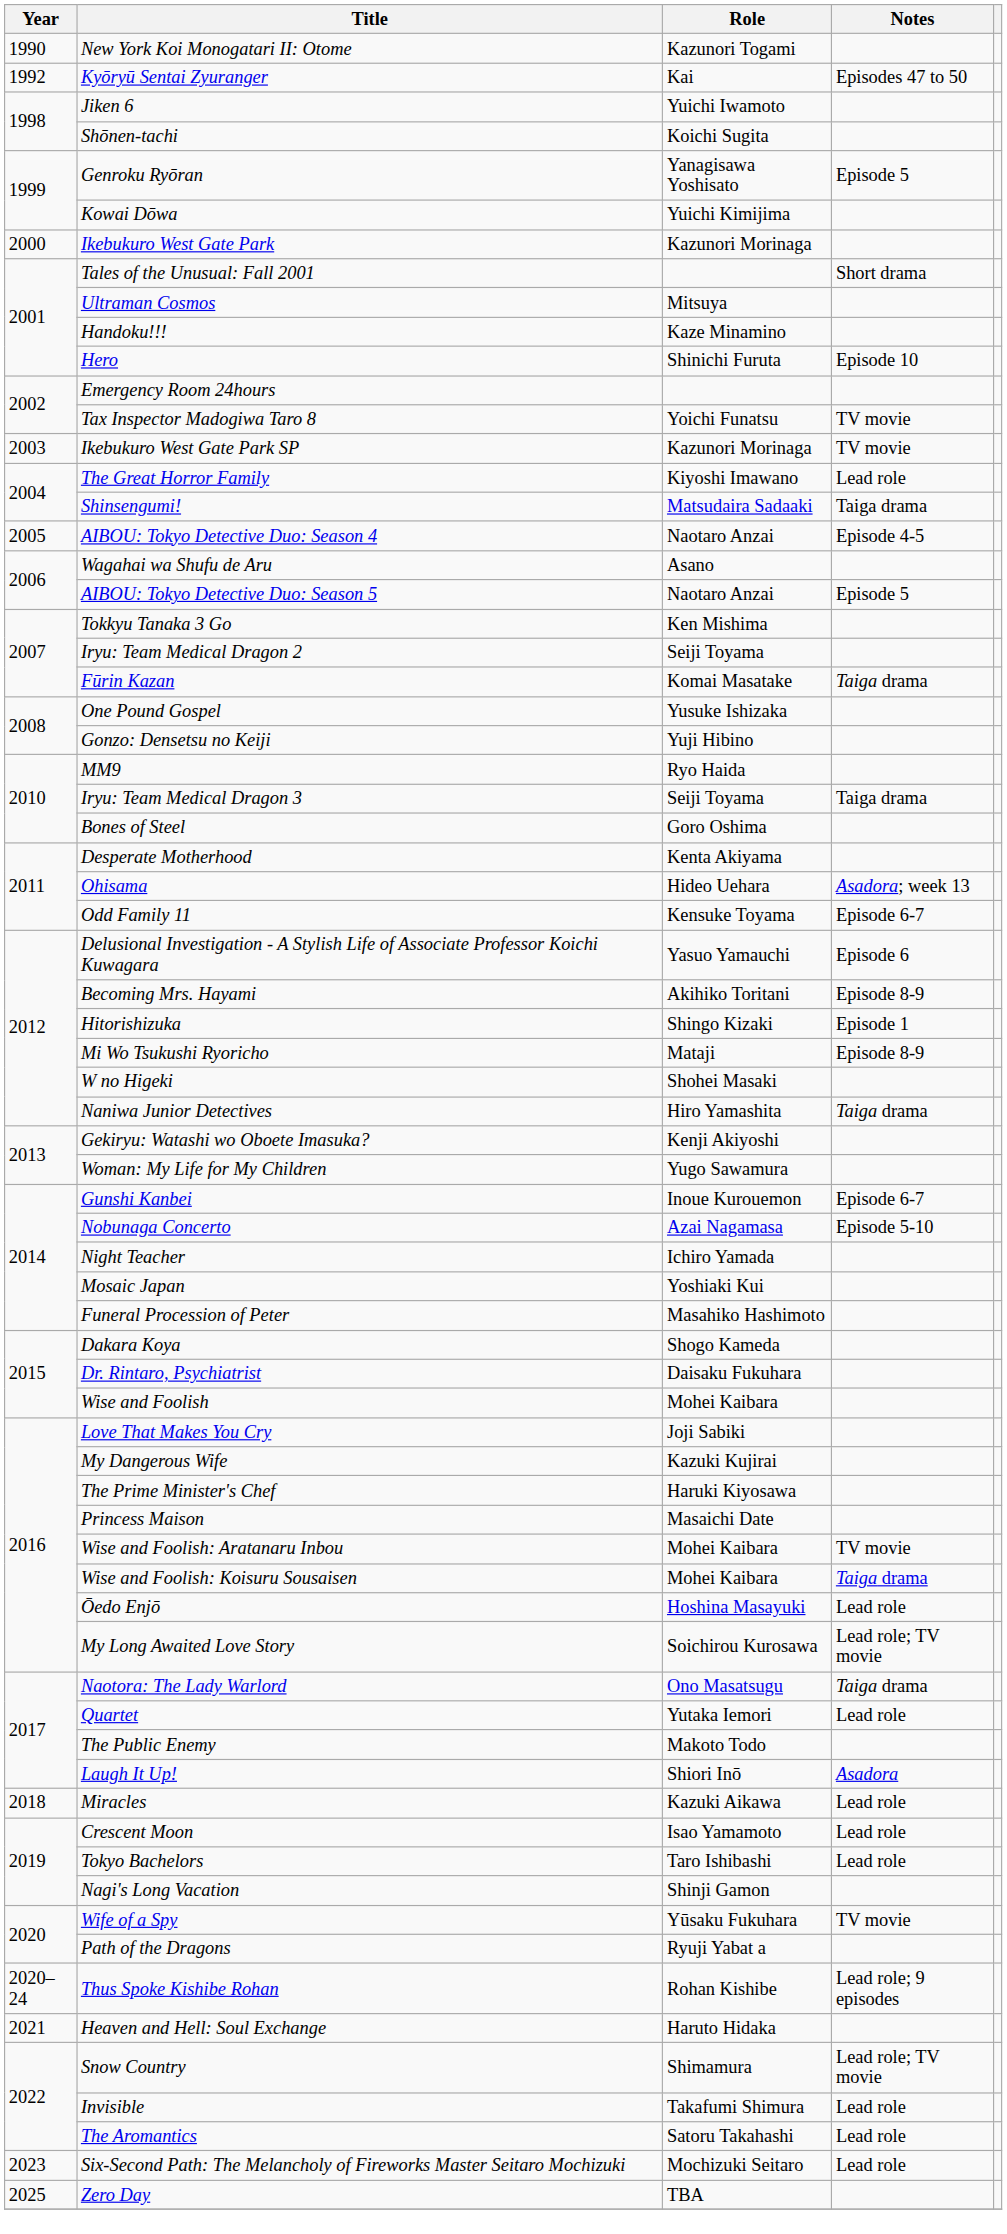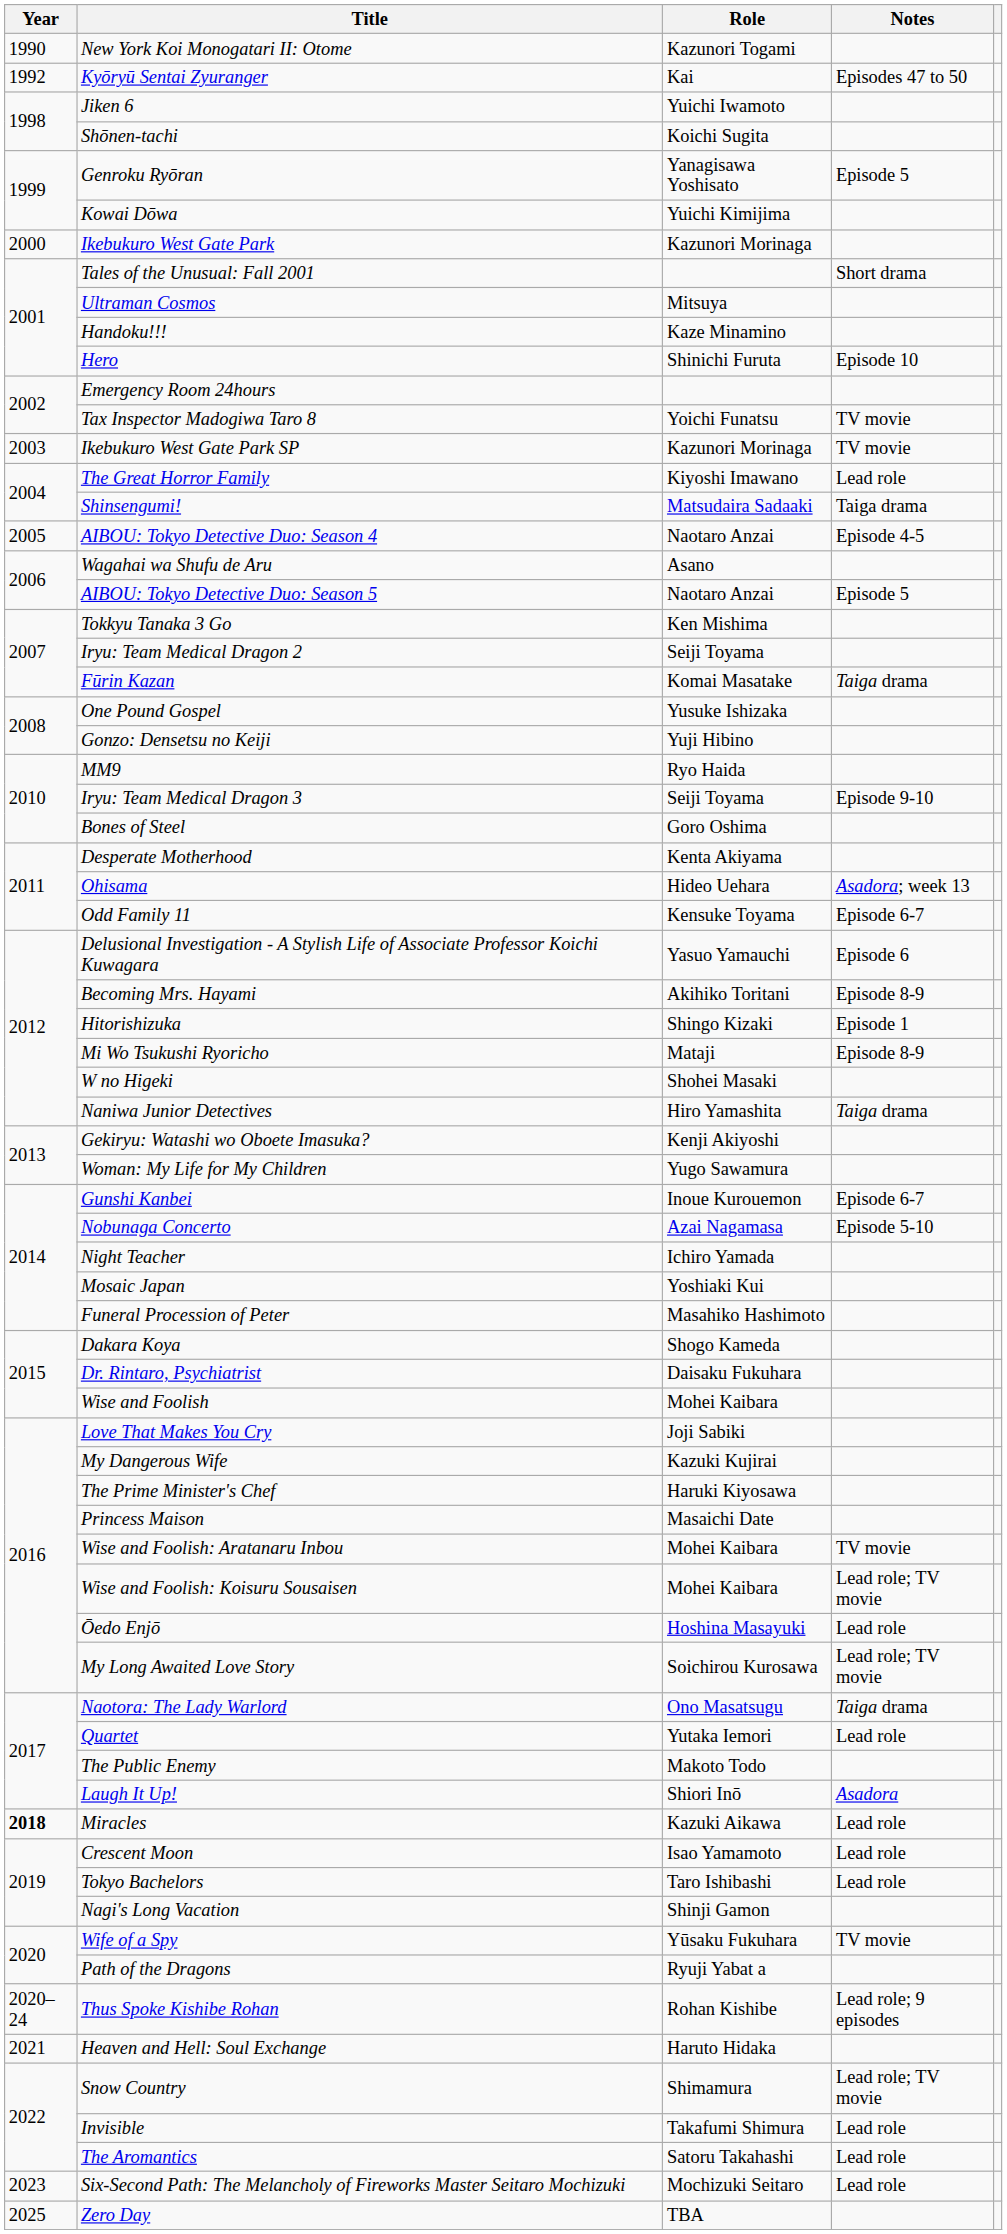 <table class="wikitable sortable">
 <tr>
 <th>Year</th>
 <th>Title</th>
 <th>Role</th>
 <th class="unsortable">Notes</th>
 <th class="unsortable"></th>
 </tr>
 <tr>
 <td>1990</td>
 <td><em>New York Koi Monogatari II: Otome</em></td>
 <td>Kazunori Togami</td>
 <td></td>
 <td></td>
 </tr>
 <tr>
 <td>1992</td>
 <td><em><a href='#'>Kyōryū Sentai Zyuranger</a></em></td>
 <td>Kai</td>
 <td>Episodes 47 to 50</td>
 <td></td>
 </tr>
 <tr>
 <td rowspan="2">1998</td>
 <td><em>Jiken 6</em></td>
 <td>Yuichi Iwamoto</td>
 <td></td>
 <td></td>
 </tr>
 <tr>
 <td><em>Shōnen-tachi</em></td>
 <td>Koichi Sugita</td>
 <td></td>
 <td></td>
 </tr>
 <tr>
 <td rowspan="2">1999</td>
 <td><em>Genroku Ryōran</em></td>
 <td>Yanagisawa Yoshisato</td>
 <td>Episode 5</td>
 <td></td>
 </tr>
 <tr>
 <td><em>Kowai Dōwa</em></td>
 <td>Yuichi Kimijima</td>
 <td></td>
 <td></td>
 </tr>
 <tr>
 <td>2000</td>
 <td><em><a href='#'>Ikebukuro West Gate Park</a></em></td>
 <td>Kazunori Morinaga</td>
 <td></td>
 <td></td>
 </tr>
 <tr>
 <td rowspan="4">2001</td>
 <td><em>Tales of the Unusual: Fall 2001</em></td>
 <td></td>
 <td>Short drama</td>
 <td></td>
 </tr>
 <tr>
 <td><em><a href='#'>Ultraman Cosmos</a></em></td>
 <td>Mitsuya</td>
 <td></td>
 <td></td>
 </tr>
 <tr>
 <td><em>Handoku!!!</em></td>
 <td>Kaze Minamino</td>
 <td></td>
 <td></td>
 </tr>
 <tr>
 <td><em><a href='#'>Hero</a></em></td>
 <td>Shinichi Furuta</td>
 <td>Episode 10</td>
 <td></td>
 </tr>
 <tr>
 <td rowspan="2">2002</td>
 <td><em>Emergency Room 24hours</em></td>
 <td></td>
 <td></td>
 <td></td>
 </tr>
 <tr>
 <td><em>Tax Inspector Madogiwa Taro 8</em></td>
 <td>Yoichi Funatsu</td>
 <td>TV movie</td>
 <td></td>
 </tr>
 <tr>
 <td>2003</td>
 <td><em>Ikebukuro West Gate Park SP</em></td>
 <td>Kazunori Morinaga</td>
 <td>TV movie</td>
 <td></td>
 </tr>
 <tr>
 <td rowspan="2">2004</td>
 <td><em><a href='#'>The Great Horror Family</a></em></td>
 <td>Kiyoshi Imawano</td>
 <td>Lead role</td>
 <td></td>
 </tr>
 <tr>
 <td><em><a href='#'>Shinsengumi!</a></em></td>
 <td><a href='#'>Matsudaira Sadaaki</a></td>
 <td>Taiga drama</td>
 <td></td>
 </tr>
 <tr>
 <td>2005</td>
 <td><em><a href='#'>AIBOU: Tokyo Detective Duo: Season 4</a></em></td>
 <td>Naotaro Anzai</td>
 <td>Episode 4-5</td>
 <td></td>
 </tr>
 <tr>
 <td rowspan="2">2006</td>
 <td><em>Wagahai wa Shufu de Aru</em></td>
 <td>Asano</td>
 <td></td>
 <td></td>
 </tr>
 <tr>
 <td><em><a href='#'>AIBOU: Tokyo Detective Duo: Season 5</a></em></td>
 <td>Naotaro Anzai</td>
 <td>Episode 5</td>
 <td></td>
 </tr>
 <tr>
 <td rowspan="3">2007</td>
 <td><em>Tokkyu Tanaka 3 Go</em></td>
 <td>Ken Mishima</td>
 <td></td>
 <td></td>
 </tr>
 <tr>
 <td><em>Iryu: Team Medical Dragon 2</em></td>
 <td>Seiji Toyama</td>
 <td></td>
 <td></td>
 </tr>
 <tr>
 <td><em><a href='#'>Fūrin Kazan</a></em></td>
 <td>Komai Masatake</td>
 <td><em>Taiga</em> drama</td>
 <td></td>
 </tr>
 <tr>
 <td rowspan="2">2008</td>
 <td><em>One Pound Gospel</em></td>
 <td>Yusuke Ishizaka</td>
 <td></td>
 <td></td>
 </tr>
 <tr>
 <td><em>Gonzo: Densetsu no Keiji</em></td>
 <td>Yuji Hibino</td>
 <td></td>
 <td></td>
 </tr>
 <tr>
 <td rowspan="3">2010</td>
 <td><em>MM9</em></td>
 <td>Ryo Haida</td>
 <td></td>
 <td></td>
 </tr>
 <tr>
 <td><em>Iryu: Team Medical Dragon 3</em></td>
 <td>Seiji Toyama</td>
-<td>Taiga drama</td>
+<td>Episode 9-10</td>
 <td></td>
 </tr>
 <tr>
 <td><em>Bones of Steel</em></td>
 <td>Goro Oshima</td>
 <td></td>
 <td></td>
 </tr>
 <tr>
 <td rowspan="3">2011</td>
 <td><em>Desperate Motherhood</em></td>
 <td>Kenta Akiyama</td>
 <td></td>
 <td></td>
 </tr>
 <tr>
 <td><em><a href='#'>Ohisama</a></em></td>
 <td>Hideo Uehara</td>
 <td><em><a href='#'>Asadora</a></em>; week 13</td>
 <td></td>
 </tr>
 <tr>
 <td><em>Odd Family 11</em></td>
 <td>Kensuke Toyama</td>
 <td>Episode 6-7</td>
 <td></td>
 </tr>
 <tr>
 <td rowspan="6">2012</td>
 <td><em>Delusional Investigation - A Stylish Life of Associate Professor Koichi Kuwagara</em></td>
 <td>Yasuo Yamauchi</td>
 <td>Episode 6</td>
 <td></td>
 </tr>
 <tr>
 <td><em>Becoming Mrs. Hayami</em></td>
 <td>Akihiko Toritani</td>
 <td>Episode 8-9</td>
 <td></td>
 </tr>
 <tr>
 <td><em>Hitorishizuka</em></td>
 <td>Shingo Kizaki</td>
 <td>Episode 1</td>
 <td></td>
 </tr>
 <tr>
 <td><em>Mi Wo Tsukushi Ryoricho </em></td>
 <td>Mataji</td>
 <td>Episode 8-9</td>
 <td></td>
 </tr>
 <tr>
 <td><em>W no Higeki</em></td>
 <td>Shohei Masaki</td>
 <td></td>
 <td></td>
 </tr>
 <tr>
 <td><em>Naniwa Junior Detectives</em></td>
 <td>Hiro Yamashita</td>
 <td><em>Taiga</em> drama</td>
 <td></td>
 </tr>
 <tr>
 <td rowspan="2">2013</td>
 <td><em>Gekiryu: Watashi wo Oboete Imasuka?</em></td>
 <td>Kenji Akiyoshi</td>
 <td></td>
 <td></td>
 </tr>
 <tr>
 <td><em>Woman: My Life for My Children</em></td>
 <td>Yugo Sawamura</td>
 <td></td>
 <td></td>
 </tr>
 <tr>
 <td rowspan="5">2014</td>
 <td><em><a href='#'>Gunshi Kanbei</a></em></td>
 <td>Inoue Kurouemon</td>
 <td>Episode 6-7</td>
 <td></td>
 </tr>
 <tr>
 <td><em><a href='#'>Nobunaga Concerto</a></em></td>
 <td><a href='#'>Azai Nagamasa</a></td>
 <td>Episode 5-10</td>
 <td></td>
 </tr>
 <tr>
 <td><em>Night Teacher</em></td>
 <td>Ichiro Yamada</td>
 <td></td>
 <td></td>
 </tr>
 <tr>
 <td><em>Mosaic Japan</em></td>
 <td>Yoshiaki Kui</td>
 <td></td>
 <td></td>
 </tr>
 <tr>
 <td><em>Funeral Procession of Peter</em></td>
 <td>Masahiko Hashimoto</td>
 <td></td>
 <td></td>
 </tr>
 <tr>
 <td rowspan="3">2015</td>
 <td><em>Dakara Koya</em></td>
 <td>Shogo Kameda</td>
 <td></td>
 <td></td>
 </tr>
 <tr>
 <td><em><a href='#'>Dr. Rintaro, Psychiatrist</a></em></td>
 <td>Daisaku Fukuhara</td>
 <td></td>
 <td></td>
 </tr>
 <tr>
 <td><em>Wise and Foolish</em></td>
 <td>Mohei Kaibara</td>
 <td></td>
 <td></td>
 </tr>
 <tr>
 <td rowspan="8">2016</td>
 <td><em><a href='#'>Love That Makes You Cry</a></em></td>
 <td>Joji Sabiki</td>
 <td></td>
 <td></td>
 </tr>
 <tr>
 <td><em>My Dangerous Wife</em></td>
 <td>Kazuki Kujirai</td>
 <td></td>
 <td></td>
 </tr>
 <tr>
 <td><em>The Prime Minister's Chef</em></td>
 <td>Haruki Kiyosawa</td>
 <td></td>
 <td></td>
 </tr>
 <tr>
 <td><em>Princess Maison</em></td>
 <td>Masaichi Date</td>
 <td></td>
 <td></td>
 </tr>
 <tr>
 <td><em>Wise and Foolish: Aratanaru Inbou</em></td>
 <td>Mohei Kaibara</td>
 <td>TV movie</td>
 <td></td>
 </tr>
 <tr>
 <td><em>Wise and Foolish: Koisuru Sousaisen</em></td>
 <td>Mohei Kaibara</td>
-<td><a href='#'><em>Taiga</em> drama</a></td>
+<td>Lead role; TV movie</td>
 <td></td>
 </tr>
 <tr>
 <td><em>Ōedo Enjō</em></td>
 <td><a href='#'>Hoshina Masayuki</a></td>
 <td>Lead role</td>
 <td></td>
 </tr>
 <tr>
 <td><em>My Long Awaited Love Story</em></td>
 <td>Soichirou Kurosawa</td>
 <td>Lead role; TV movie</td>
 <td></td>
 </tr>
 <tr>
 <td rowspan="4">2017</td>
 <td><em><a href='#'>Naotora: The Lady Warlord</a></em></td>
 <td><a href='#'>Ono Masatsugu</a></td>
 <td><em>Taiga</em> drama</td>
 <td></td>
 </tr>
 <tr>
 <td><em><a href='#'>Quartet</a></em></td>
 <td>Yutaka Iemori</td>
 <td>Lead role</td>
 <td></td>
 </tr>
 <tr>
 <td><em>The Public Enemy</em></td>
 <td>Makoto Todo</td>
 <td></td>
 <td></td>
 </tr>
 <tr>
 <td><em><a href='#'>Laugh It Up!</a></em></td>
 <td>Shiori Inō</td>
 <td><em><a href='#'>Asadora</a></em></td>
 <td></td>
 </tr>
 <tr>
-<td>2018</td>
+<td><strong>2018</strong></td>
 <td><em>Miracles</em></td>
 <td>Kazuki Aikawa</td>
 <td>Lead role</td>
 <td></td>
 </tr>
 <tr>
 <td rowspan="3">2019</td>
 <td><em>Crescent Moon</em></td>
 <td>Isao Yamamoto</td>
 <td>Lead role</td>
 <td></td>
 </tr>
 <tr>
 <td><em>Tokyo Bachelors</em></td>
 <td>Taro Ishibashi</td>
 <td>Lead role</td>
 <td></td>
 </tr>
 <tr>
 <td><em>Nagi's Long Vacation</em></td>
 <td>Shinji Gamon</td>
 <td></td>
 <td></td>
 </tr>
 <tr>
 <td rowspan="2">2020</td>
 <td><em><a href='#'>Wife of a Spy</a></em></td>
 <td>Yūsaku Fukuhara</td>
 <td>TV movie</td>
 <td></td>
 </tr>
 <tr>
 <td><em>Path of the Dragons</em></td>
 <td>Ryuji Yabat a</td>
 <td></td>
 <td></td>
 </tr>
 <tr>
 <td>2020–24</td>
 <td><em><a href='#'>Thus Spoke Kishibe Rohan</a></em></td>
 <td>Rohan Kishibe</td>
 <td>Lead role; 9 episodes</td>
 <td></td>
 </tr>
 <tr>
 <td rowspan="1">2021</td>
 <td><em>Heaven and Hell: Soul Exchange</em></td>
 <td>Haruto Hidaka</td>
 <td></td>
 <td></td>
 </tr>
 <tr>
 <td rowspan="3">2022</td>
 <td><em>Snow Country</em></td>
 <td>Shimamura</td>
 <td>Lead role; TV movie</td>
 <td></td>
 </tr>
 <tr>
 <td><em>Invisible</em></td>
 <td>Takafumi Shimura</td>
 <td>Lead role</td>
 <td></td>
 </tr>
 <tr>
 <td><em><a href='#'>The Aromantics</a></em></td>
 <td>Satoru Takahashi</td>
 <td>Lead role</td>
 <td></td>
 </tr>
 <tr>
 <td>2023</td>
 <td><em>Six-Second Path: The Melancholy of Fireworks Master Seitaro Mochizuki</em></td>
 <td>Mochizuki Seitaro</td>
 <td>Lead role</td>
 <td></td>
 </tr>
 <tr>
 <td>2025</td>
 <td><em><a href='#'>Zero Day</a></em></td>
 <td>TBA</td>
 <td></td>
 <td></td>
 </tr>
 <tr>
 </tr>
 </table>
